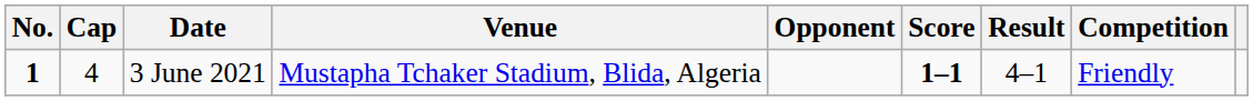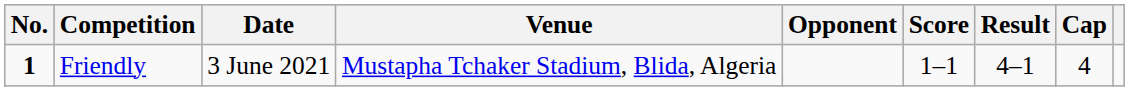 <table class="wikitable sortable">
 <tr>
 <th scope="col">No.</th>
-<th scope="col">Cap</th>
+<th scope="col">Competition</th>
 <th scope="col">Date</th>
 <th scope="col">Venue</th>
 <th scope="col">Opponent</th>
 <th scope="col">Score</th>
 <th scope="col">Result</th>
-<th scope="col">Competition</th>
+<th scope="col">Cap</th>
 <th class="unsortable" scope="col"></th>
 </tr>
 <tr>
 <td align="center"><strong>1</strong></td>
-<td align="center">4</td>
+<td><a href='#'>Friendly</a></td>
 <td>3 June 2021</td>
 <td><a href='#'>Mustapha Tchaker Stadium</a>, <a href='#'>Blida</a>, Algeria</td>
 <td></td>
-<td align="center"><strong>1–1</strong></td>
+<td align="center">1–1</td>
 <td align="center">4–1</td>
-<td><a href='#'>Friendly</a></td>
+<td align="center">4</td>
 <td align="center"></td>
 </tr>
 </table>
